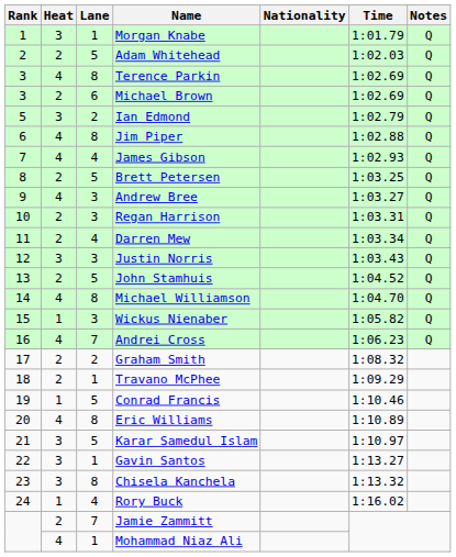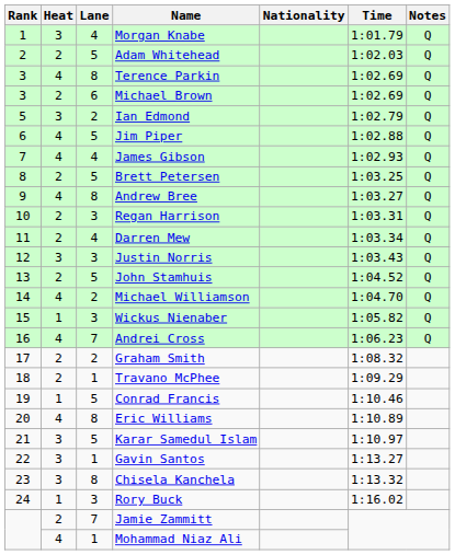 <table class="wikitable sortable" style="text-align:center">
 <tr>
 <th>Rank</th>
 <th>Heat</th>
 <th>Lane</th>
 <th>Name</th>
 <th>Nationality</th>
 <th>Time</th>
 <th>Notes</th>
 </tr>
 <tr bgcolor=ccffcc>
 <td>1</td>
 <td>3</td>
-<td>1</td>
+<td>4</td>
 <td align=left><a href='#'>Morgan Knabe</a></td>
 <td align=left></td>
 <td>1:01.79</td>
 <td>Q</td>
 </tr>
 <tr bgcolor=ccffcc>
 <td>2</td>
 <td>2</td>
 <td>5</td>
 <td align=left><a href='#'>Adam Whitehead</a></td>
 <td align=left></td>
 <td>1:02.03</td>
 <td>Q</td>
 </tr>
 <tr bgcolor=ccffcc>
 <td>3</td>
 <td>4</td>
 <td>8</td>
 <td align=left><a href='#'>Terence Parkin</a></td>
 <td align=left></td>
 <td>1:02.69</td>
 <td>Q</td>
 </tr>
 <tr bgcolor=ccffcc>
 <td>3</td>
 <td>2</td>
 <td>6</td>
 <td align=left><a href='#'>Michael Brown</a></td>
 <td align=left></td>
 <td>1:02.69</td>
 <td>Q</td>
 </tr>
 <tr bgcolor=ccffcc>
 <td>5</td>
 <td>3</td>
 <td>2</td>
 <td align=left><a href='#'>Ian Edmond</a></td>
 <td align=left></td>
 <td>1:02.79</td>
 <td>Q</td>
 </tr>
 <tr bgcolor=ccffcc>
 <td>6</td>
 <td>4</td>
-<td>8</td>
+<td>5</td>
 <td align=left><a href='#'>Jim Piper</a></td>
 <td align=left></td>
 <td>1:02.88</td>
 <td>Q</td>
 </tr>
 <tr bgcolor=ccffcc>
 <td>7</td>
 <td>4</td>
 <td>4</td>
 <td align=left><a href='#'>James Gibson</a></td>
 <td align=left></td>
 <td>1:02.93</td>
 <td>Q</td>
 </tr>
 <tr bgcolor=ccffcc>
 <td>8</td>
 <td>2</td>
 <td>5</td>
 <td align=left><a href='#'>Brett Petersen</a></td>
 <td align=left></td>
 <td>1:03.25</td>
 <td>Q</td>
 </tr>
 <tr bgcolor=ccffcc>
 <td>9</td>
 <td>4</td>
-<td>3</td>
+<td>8</td>
 <td align=left><a href='#'>Andrew Bree</a></td>
 <td align=left></td>
 <td>1:03.27</td>
 <td>Q</td>
 </tr>
 <tr bgcolor=ccffcc>
 <td>10</td>
 <td>2</td>
 <td>3</td>
 <td align=left><a href='#'>Regan Harrison</a></td>
 <td align=left></td>
 <td>1:03.31</td>
 <td>Q</td>
 </tr>
 <tr bgcolor=ccffcc>
 <td>11</td>
 <td>2</td>
 <td>4</td>
 <td align=left><a href='#'>Darren Mew</a></td>
 <td align=left></td>
 <td>1:03.34</td>
 <td>Q</td>
 </tr>
 <tr bgcolor=ccffcc>
 <td>12</td>
 <td>3</td>
 <td>3</td>
 <td align=left><a href='#'>Justin Norris</a></td>
 <td align=left></td>
 <td>1:03.43</td>
 <td>Q</td>
 </tr>
 <tr bgcolor=ccffcc>
 <td>13</td>
 <td>2</td>
 <td>5</td>
 <td align=left><a href='#'>John Stamhuis</a></td>
 <td align=left></td>
 <td>1:04.52</td>
 <td>Q</td>
 </tr>
 <tr bgcolor=ccffcc>
 <td>14</td>
 <td>4</td>
-<td>8</td>
+<td>2</td>
 <td align=left><a href='#'>Michael Williamson</a></td>
 <td align=left></td>
 <td>1:04.70</td>
 <td>Q</td>
 </tr>
 <tr bgcolor=ccffcc>
 <td>15</td>
 <td>1</td>
 <td>3</td>
 <td align=left><a href='#'>Wickus Nienaber</a></td>
 <td align=left></td>
 <td>1:05.82</td>
 <td>Q</td>
 </tr>
 <tr bgcolor=ccffcc>
 <td>16</td>
 <td>4</td>
 <td>7</td>
 <td align=left><a href='#'>Andrei Cross</a></td>
 <td align=left></td>
 <td>1:06.23</td>
 <td>Q</td>
 </tr>
 <tr>
 <td>17</td>
 <td>2</td>
 <td>2</td>
 <td align=left><a href='#'>Graham Smith</a></td>
 <td align=left></td>
 <td>1:08.32</td>
 <td></td>
 </tr>
 <tr>
 <td>18</td>
 <td>2</td>
 <td>1</td>
 <td align=left><a href='#'>Travano McPhee</a></td>
 <td align=left></td>
 <td>1:09.29</td>
 <td></td>
 </tr>
 <tr>
 <td>19</td>
 <td>1</td>
 <td>5</td>
 <td align=left><a href='#'>Conrad Francis</a></td>
 <td align=left></td>
 <td>1:10.46</td>
 <td></td>
 </tr>
 <tr>
 <td>20</td>
 <td>4</td>
 <td>8</td>
 <td align=left><a href='#'>Eric Williams</a></td>
 <td align=left></td>
 <td>1:10.89</td>
 <td></td>
 </tr>
 <tr>
 <td>21</td>
 <td>3</td>
 <td>5</td>
 <td align=left><a href='#'>Karar Samedul Islam</a></td>
 <td align=left></td>
 <td>1:10.97</td>
 <td></td>
 </tr>
 <tr>
 <td>22</td>
 <td>3</td>
 <td>1</td>
 <td align=left><a href='#'>Gavin Santos</a></td>
 <td align=left></td>
 <td>1:13.27</td>
 <td></td>
 </tr>
 <tr>
 <td>23</td>
 <td>3</td>
 <td>8</td>
 <td align=left><a href='#'>Chisela Kanchela</a></td>
 <td align=left></td>
 <td>1:13.32</td>
 <td></td>
 </tr>
 <tr>
 <td>24</td>
 <td>1</td>
-<td>4</td>
+<td>3</td>
 <td align=left><a href='#'>Rory Buck</a></td>
 <td align=left></td>
 <td>1:16.02</td>
 <td></td>
 </tr>
 <tr>
 <td rowspan=2></td>
 <td>2</td>
 <td>7</td>
 <td align=left><a href='#'>Jamie Zammitt</a></td>
 <td align=left></td>
 <td rowspan=2 colspan=2></td>
 </tr>
 <tr>
 <td>4</td>
 <td>1</td>
 <td align=left><a href='#'>Mohammad Niaz Ali</a></td>
 <td align=left></td>
 </tr>
 </table>
